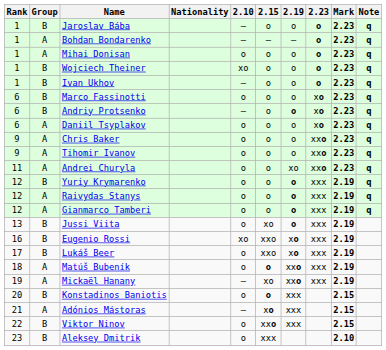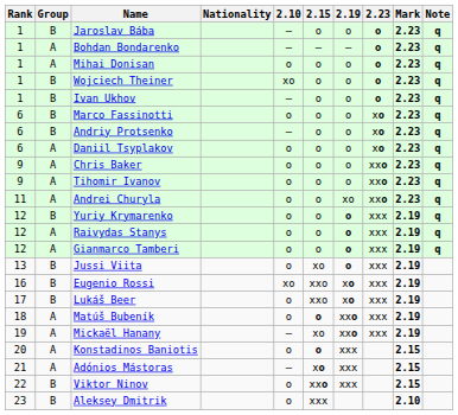 <table class="wikitable sortable" style="text-align:center">
 <tr>
 <th>Rank</th>
 <th>Group</th>
 <th>Name</th>
 <th>Nationality</th>
 <th>2.10</th>
 <th>2.15</th>
 <th>2.19</th>
 <th>2.23</th>
 <th>Mark</th>
 <th>Note</th>
 </tr>
 <tr bgcolor=ddffdd>
 <td>1</td>
 <td>B</td>
 <td align=left><a href='#'>Jaroslav Bába</a></td>
 <td align=left></td>
 <td>–</td>
 <td>o</td>
 <td>o</td>
 <td><strong>o</strong></td>
 <td><strong>2.23</strong></td>
 <td><strong>q</strong></td>
 </tr>
 <tr bgcolor=ddffdd>
 <td>1</td>
 <td>A</td>
 <td align=left><a href='#'>Bohdan Bondarenko</a></td>
 <td align=left></td>
 <td>–</td>
 <td>–</td>
 <td>–</td>
 <td><strong>o</strong></td>
 <td><strong>2.23</strong></td>
 <td><strong>q</strong></td>
 </tr>
 <tr bgcolor=ddffdd>
 <td>1</td>
 <td>A</td>
 <td align=left><a href='#'>Mihai Donisan</a></td>
 <td align=left></td>
 <td>o</td>
 <td>o</td>
 <td>o</td>
 <td><strong>o</strong></td>
 <td><strong>2.23</strong></td>
 <td><strong>q</strong></td>
 </tr>
 <tr bgcolor=ddffdd>
 <td>1</td>
 <td>B</td>
 <td align=left><a href='#'>Wojciech Theiner</a></td>
 <td align=left></td>
 <td>xo</td>
 <td>o</td>
 <td>o</td>
 <td><strong>o</strong></td>
 <td><strong>2.23</strong></td>
 <td><strong>q</strong></td>
 </tr>
 <tr bgcolor=ddffdd>
 <td>1</td>
 <td>B</td>
 <td align=left><a href='#'>Ivan Ukhov</a></td>
 <td align=left></td>
 <td>–</td>
 <td>o</td>
 <td>o</td>
 <td><strong>o</strong></td>
 <td><strong>2.23</strong></td>
 <td><strong>q</strong></td>
 </tr>
 <tr bgcolor=ddffdd>
 <td>6</td>
 <td>B</td>
 <td align=left><a href='#'>Marco Fassinotti</a></td>
 <td align=left></td>
 <td>o</td>
 <td>o</td>
 <td>o</td>
 <td>x<strong>o</strong></td>
 <td><strong>2.23</strong></td>
 <td><strong>q</strong></td>
 </tr>
 <tr bgcolor=ddffdd>
 <td>6</td>
 <td>B</td>
 <td align=left><a href='#'>Andriy Protsenko</a></td>
 <td align=left></td>
 <td>–</td>
 <td>o</td>
-<td><strong>o</strong></td>
+<td>o</td>
 <td>x<strong>o</strong></td>
 <td><strong>2.23</strong></td>
 <td><strong>q</strong></td>
 </tr>
 <tr bgcolor=ddffdd>
 <td>6</td>
 <td>A</td>
 <td align=left><a href='#'>Daniil Tsyplakov</a></td>
 <td align=left></td>
 <td>o</td>
 <td>o</td>
 <td>o</td>
 <td>x<strong>o</strong></td>
 <td><strong>2.23</strong></td>
 <td><strong>q</strong></td>
 </tr>
 <tr bgcolor=ddffdd>
 <td>9</td>
 <td>A</td>
 <td align=left><a href='#'>Chris Baker</a></td>
 <td align=left></td>
 <td>o</td>
 <td>o</td>
 <td>o</td>
 <td>xx<strong>o</strong></td>
 <td><strong>2.23</strong></td>
 <td><strong>q</strong></td>
 </tr>
 <tr bgcolor=ddffdd>
 <td>9</td>
 <td>A</td>
 <td align=left><a href='#'>Tihomir Ivanov</a></td>
 <td align=left></td>
 <td>o</td>
 <td>o</td>
 <td>o</td>
 <td>xx<strong>o</strong></td>
 <td><strong>2.23</strong></td>
 <td><strong>q</strong></td>
 </tr>
 <tr bgcolor=ddffdd>
 <td>11</td>
 <td>A</td>
 <td align=left><a href='#'>Andrei Churyla</a></td>
 <td align=left></td>
 <td>o</td>
 <td>o</td>
 <td>xo</td>
 <td>xx<strong>o</strong></td>
 <td><strong>2.23</strong></td>
 <td><strong>q</strong></td>
 </tr>
 <tr bgcolor=ddffdd>
 <td>12</td>
 <td>B</td>
 <td align=left><a href='#'>Yuriy Krymarenko</a></td>
 <td align=left></td>
 <td>o</td>
 <td>o</td>
 <td><strong>o</strong></td>
 <td>xxx</td>
 <td><strong>2.19</strong></td>
 <td><strong>q</strong></td>
 </tr>
 <tr bgcolor=ddffdd>
 <td>12</td>
 <td>A</td>
 <td align=left><a href='#'>Raivydas Stanys</a></td>
 <td align=left></td>
 <td>o</td>
 <td>o</td>
 <td><strong>o</strong></td>
 <td>xxx</td>
 <td><strong>2.19</strong></td>
 <td><strong>q</strong></td>
 </tr>
 <tr bgcolor=ddffdd>
 <td>12</td>
 <td>A</td>
 <td align=left><a href='#'>Gianmarco Tamberi</a></td>
 <td align=left></td>
 <td>o</td>
 <td>o</td>
 <td><strong>o</strong></td>
 <td>xxx</td>
 <td><strong>2.19</strong></td>
 <td><strong>q</strong></td>
 </tr>
 <tr>
 <td>13</td>
 <td>B</td>
 <td align=left><a href='#'>Jussi Viita</a></td>
 <td align=left></td>
 <td>o</td>
 <td>xo</td>
 <td><strong>o</strong></td>
 <td>xxx</td>
 <td><strong>2.19</strong></td>
 <td></td>
 </tr>
 <tr>
 <td>16</td>
 <td>B</td>
 <td align=left><a href='#'>Eugenio Rossi</a></td>
 <td align=left></td>
 <td>xo</td>
 <td>xxo</td>
 <td>x<strong>o</strong></td>
 <td>xxx</td>
 <td><strong>2.19</strong></td>
 <td></td>
 </tr>
 <tr>
 <td>17</td>
 <td>B</td>
 <td align=left><a href='#'>Lukáš Beer</a></td>
 <td align=left></td>
 <td>o</td>
 <td>xxo</td>
 <td>x<strong>o</strong></td>
 <td>xxx</td>
 <td><strong>2.19</strong></td>
 <td></td>
 </tr>
 <tr>
 <td>18</td>
 <td>A</td>
 <td align=left><a href='#'>Matúš Bubeník</a></td>
 <td align=left></td>
 <td>o</td>
 <td><strong>o</strong></td>
 <td>xx<strong>o</strong></td>
 <td>xxx</td>
 <td><strong>2.19</strong></td>
 <td></td>
 </tr>
 <tr>
 <td>19</td>
 <td>A</td>
 <td align=left><a href='#'>Mickaël Hanany</a></td>
 <td align=left></td>
 <td>–</td>
 <td>xo</td>
 <td>xx<strong>o</strong></td>
 <td>xxx</td>
 <td><strong>2.19</strong></td>
 <td></td>
 </tr>
 <tr>
 <td>20</td>
-<td>B</td>
+<td>A</td>
 <td align=left><a href='#'>Konstadinos Baniotis</a></td>
 <td align=left></td>
 <td>o</td>
 <td><strong>o</strong></td>
 <td>xxx</td>
 <td></td>
 <td><strong>2.15</strong></td>
 <td></td>
 </tr>
 <tr>
 <td>21</td>
 <td>A</td>
 <td align=left><a href='#'>Adónios Mástoras</a></td>
 <td align=left></td>
 <td>–</td>
 <td>x<strong>o</strong></td>
 <td>xxx</td>
 <td></td>
 <td><strong>2.15</strong></td>
 <td></td>
 </tr>
 <tr>
 <td>22</td>
 <td>B</td>
 <td align=left><a href='#'>Viktor Ninov</a></td>
 <td align=left></td>
 <td>o</td>
 <td>xx<strong>o</strong></td>
 <td>xxx</td>
 <td></td>
 <td><strong>2.15</strong></td>
 <td></td>
 </tr>
 <tr>
 <td>23</td>
 <td>B</td>
 <td align=left><a href='#'>Aleksey Dmitrik</a></td>
 <td align=left></td>
 <td>o</td>
 <td>xxx</td>
 <td></td>
 <td></td>
 <td><strong>2.10</strong></td>
 <td></td>
 </tr>
 </table>
